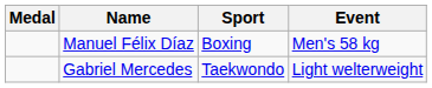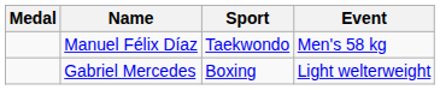 <table class="wikitable sortable" style="font-size:95%">
 <tr>
 <th>Medal</th>
 <th>Name</th>
 <th>Sport</th>
 <th>Event</th>
 </tr>
 <tr>
 <td></td>
 <td><a href='#'>Manuel Félix Díaz</a></td>
-<td><a href='#'>Boxing</a></td>
+<td><a href='#'>Taekwondo</a></td>
 <td><a href='#'>Men's 58 kg</a></td>
 </tr>
 <tr>
 <td></td>
 <td><a href='#'>Gabriel Mercedes</a></td>
-<td><a href='#'>Taekwondo</a></td>
+<td><a href='#'>Boxing</a></td>
 <td><a href='#'>Light welterweight</a></td>
 </tr>
 </table>
